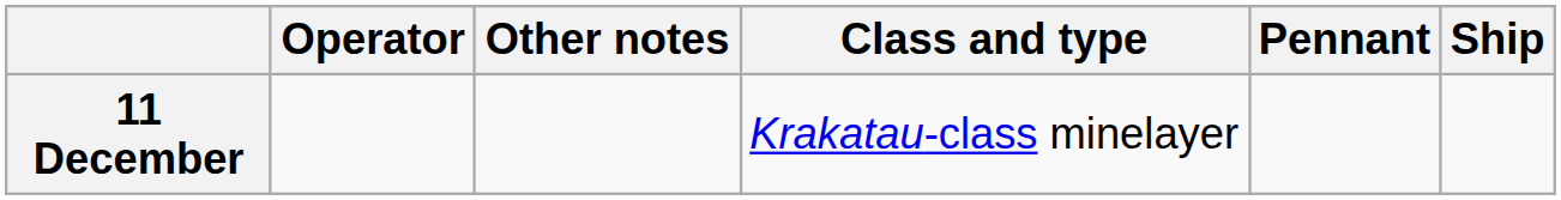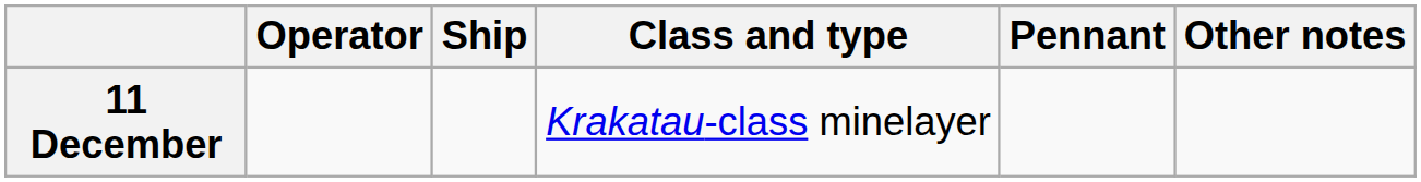 <table class="wikitable">
 <tr>
 <th width="90"></th>
 <th>Operator</th>
-<th>Other notes</th>
+<th>Ship</th>
 <th>Class and type</th>
 <th>Pennant</th>
-<th>Ship</th>
+<th>Other notes</th>
 </tr>
 <tr ---->
 <th>11 December</th>
 <td></td>
-<td></td>
+<td><strong></strong></td>
 <td><a href='#'><em>Krakatau</em>-class</a> minelayer</td>
 <td></td>
-<td><strong></strong></td>
+<td></td>
 </tr>
 </table>
